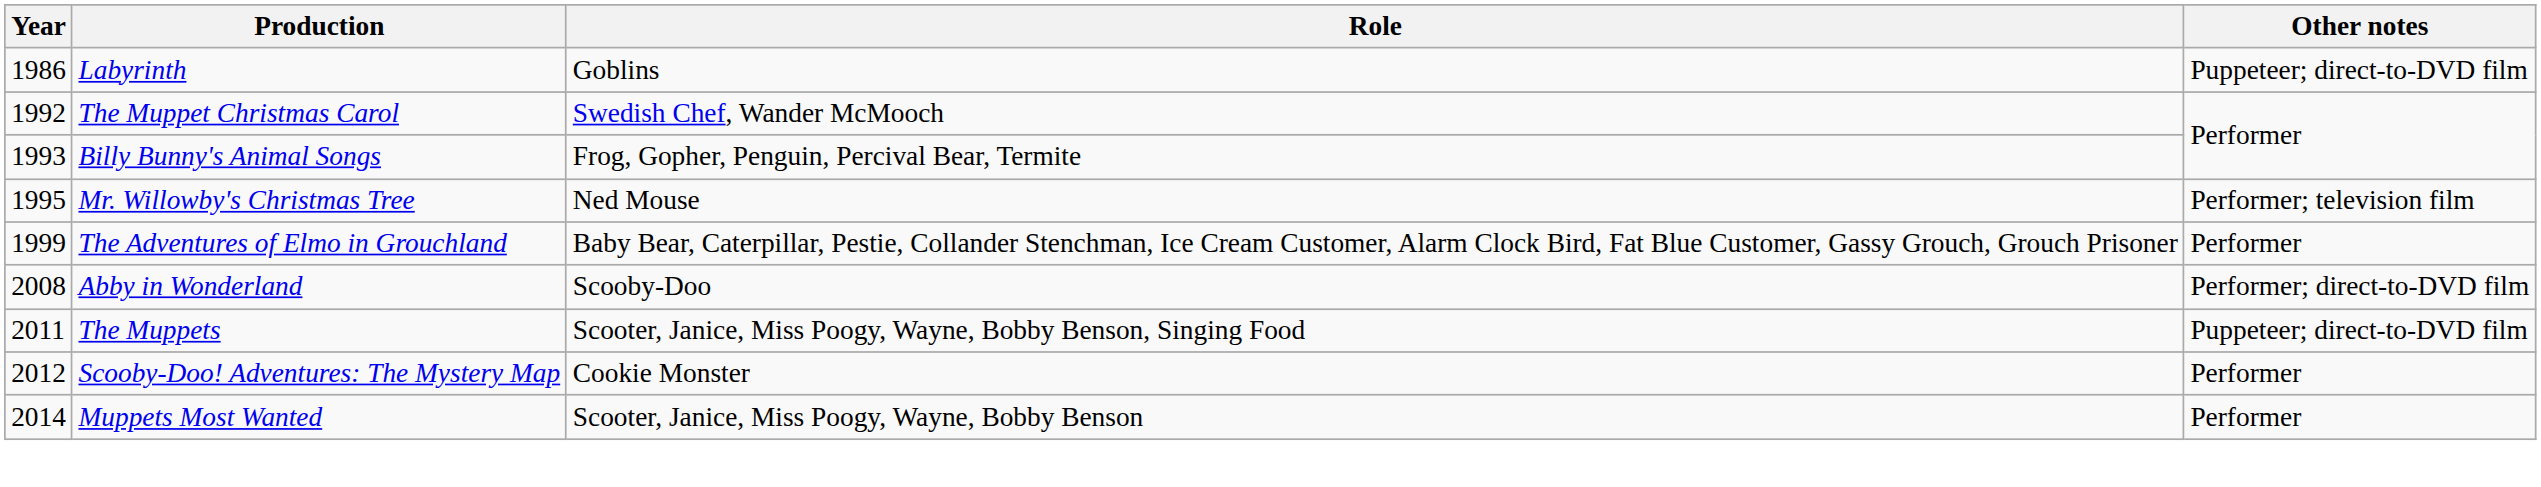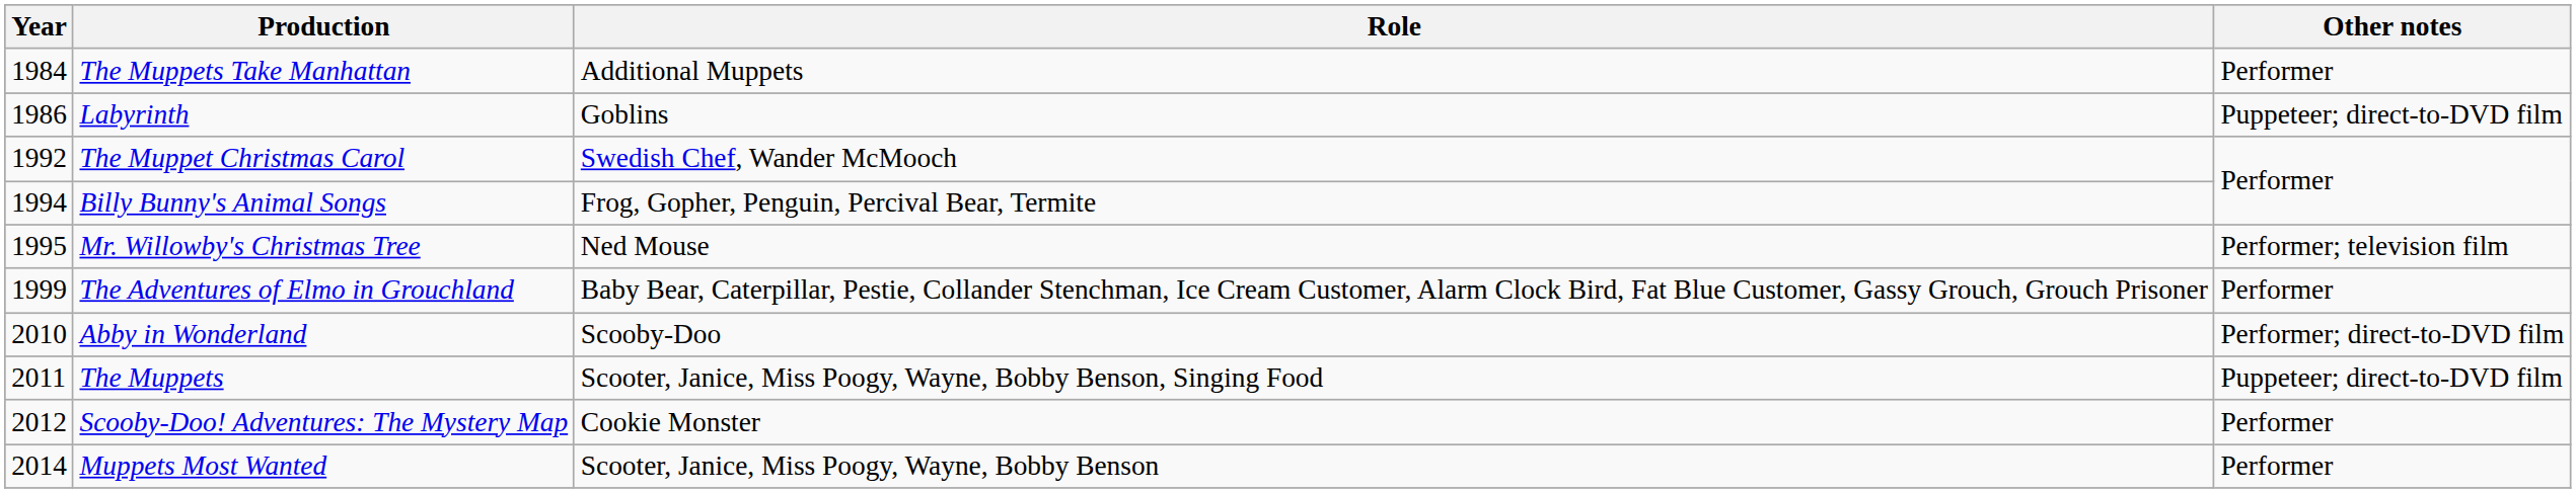 <table class="wikitable">
 <tr>
 <th>Year</th>
 <th>Production</th>
 <th>Role</th>
 <th>Other notes</th>
+</tr>
+<tr>
+<td>1984</td>
+<td><em><a href='#'>The Muppets Take Manhattan</a></em></td>
+<td>Additional Muppets</td>
+<td>Performer</td>
 </tr>
 <tr>
 <td>1986</td>
 <td><em><a href='#'>Labyrinth</a></em></td>
 <td>Goblins</td>
 <td>Puppeteer; direct-to-DVD film</td>
 </tr>
 <tr>
 <td>1992</td>
 <td><em><a href='#'>The Muppet Christmas Carol</a></em></td>
 <td><a href='#'>Swedish Chef</a>, Wander McMooch</td>
 <td rowspan="2">Performer</td>
 </tr>
 <tr>
-<td>1993</td>
+<td>1994</td>
 <td><em><a href='#'>Billy Bunny's Animal Songs</a></em></td>
 <td>Frog, Gopher, Penguin, Percival Bear, Termite</td>
 </tr>
 <tr>
 <td>1995</td>
 <td><em><a href='#'>Mr. Willowby's Christmas Tree</a></em></td>
 <td>Ned Mouse</td>
 <td>Performer; television film</td>
 </tr>
 <tr>
 <td>1999</td>
 <td><em><a href='#'>The Adventures of Elmo in Grouchland</a></em></td>
 <td>Baby Bear, Caterpillar, Pestie, Collander Stenchman, Ice Cream Customer, Alarm Clock Bird, Fat Blue Customer, Gassy Grouch, Grouch Prisoner</td>
 <td>Performer</td>
 </tr>
 <tr>
-<td>2008</td>
+<td>2010</td>
 <td><em><a href='#'>Abby in Wonderland</a></em></td>
 <td>Scooby-Doo</td>
 <td>Performer; direct-to-DVD film</td>
 </tr>
 <tr>
 <td>2011</td>
 <td><em><a href='#'>The Muppets</a></em></td>
 <td>Scooter, Janice, Miss Poogy, Wayne, Bobby Benson, Singing Food</td>
 <td>Puppeteer; direct-to-DVD film</td>
 </tr>
 <tr>
 <td>2012</td>
 <td><em><a href='#'>Scooby-Doo! Adventures: The Mystery Map</a></em></td>
 <td>Cookie Monster</td>
 <td>Performer</td>
 </tr>
 <tr>
 <td>2014</td>
 <td><em><a href='#'>Muppets Most Wanted</a></em></td>
 <td>Scooter, Janice, Miss Poogy, Wayne, Bobby Benson</td>
 <td>Performer</td>
 </tr>
 </table>
